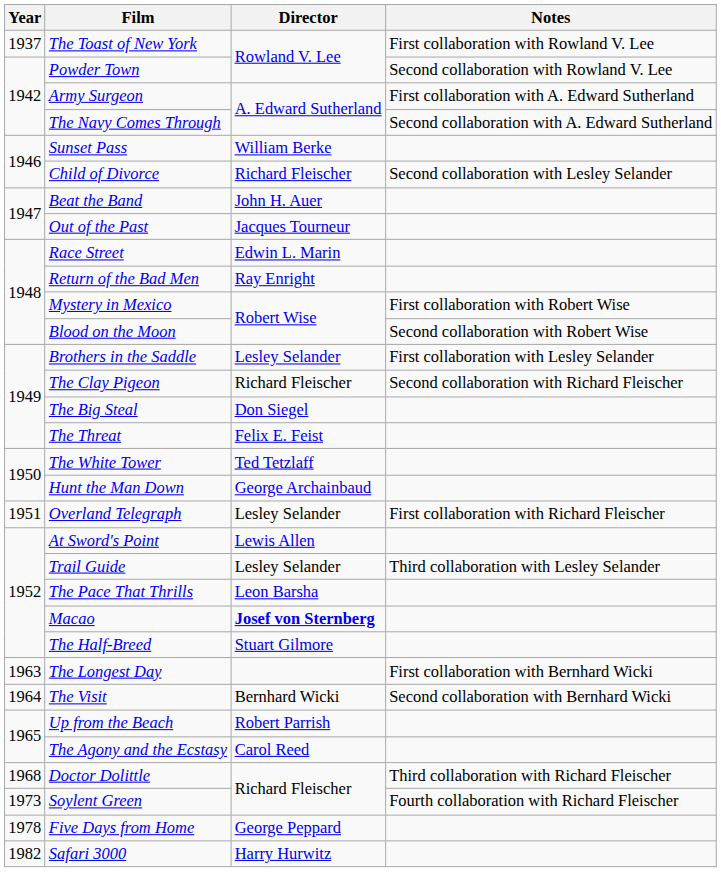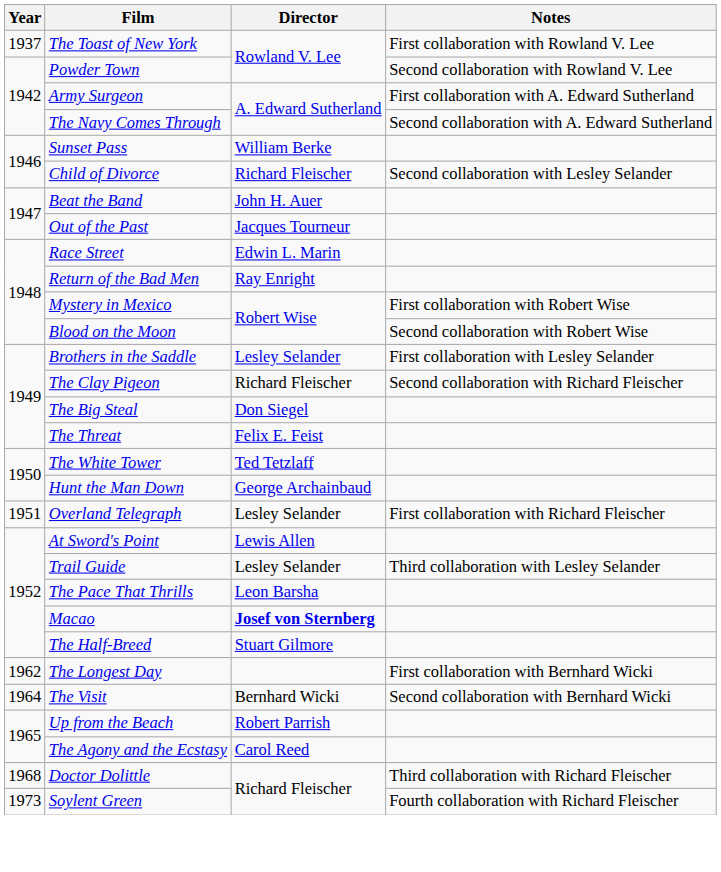 <table class="wikitable">
 <tr>
 <th>Year</th>
 <th>Film</th>
 <th>Director</th>
 <th>Notes</th>
 </tr>
 <tr>
 <td>1937</td>
 <td><em><a href='#'>The Toast of New York</a></em></td>
 <td rowspan=2><a href='#'>Rowland V. Lee</a></td>
 <td>First collaboration with Rowland V. Lee</td>
 </tr>
 <tr>
 <td rowspan=3>1942</td>
 <td><em><a href='#'>Powder Town</a></em></td>
 <td>Second collaboration with Rowland V. Lee</td>
 </tr>
 <tr>
 <td><em><a href='#'>Army Surgeon</a></em></td>
 <td rowspan=2><a href='#'>A. Edward Sutherland</a></td>
 <td>First collaboration with A. Edward Sutherland</td>
 </tr>
 <tr>
 <td><em><a href='#'>The Navy Comes Through</a></em></td>
 <td>Second collaboration with A. Edward Sutherland</td>
 </tr>
 <tr>
 <td rowspan=2>1946</td>
 <td><em><a href='#'>Sunset Pass</a></em></td>
 <td><a href='#'>William Berke</a></td>
 <td></td>
 </tr>
 <tr>
 <td><em><a href='#'>Child of Divorce</a></em></td>
 <td><a href='#'>Richard Fleischer</a></td>
 <td>Second collaboration with Lesley Selander</td>
 </tr>
 <tr>
 <td rowspan=2>1947</td>
 <td><em><a href='#'>Beat the Band</a></em></td>
 <td><a href='#'>John H. Auer</a></td>
 <td></td>
 </tr>
 <tr>
 <td><em><a href='#'>Out of the Past</a></em></td>
 <td><a href='#'>Jacques Tourneur</a></td>
 <td></td>
 </tr>
 <tr>
 <td rowspan=4>1948</td>
 <td><em><a href='#'>Race Street</a></em></td>
 <td><a href='#'>Edwin L. Marin</a></td>
 <td></td>
 </tr>
 <tr>
 <td><em><a href='#'>Return of the Bad Men</a></em></td>
 <td><a href='#'>Ray Enright</a></td>
 <td></td>
 </tr>
 <tr>
 <td><em><a href='#'>Mystery in Mexico</a></em></td>
 <td rowspan=2><a href='#'>Robert Wise</a></td>
 <td>First collaboration with Robert Wise</td>
 </tr>
 <tr>
 <td><em><a href='#'>Blood on the Moon</a></em></td>
 <td>Second collaboration with Robert Wise</td>
 </tr>
 <tr>
 <td rowspan=4>1949</td>
 <td><em><a href='#'>Brothers in the Saddle</a></em></td>
 <td><a href='#'>Lesley Selander</a></td>
 <td>First collaboration with Lesley Selander</td>
 </tr>
 <tr>
 <td><em><a href='#'>The Clay Pigeon</a></em></td>
 <td>Richard Fleischer</td>
 <td>Second collaboration with Richard Fleischer</td>
 </tr>
 <tr>
 <td><em><a href='#'>The Big Steal</a></em></td>
 <td><a href='#'>Don Siegel</a></td>
 <td></td>
 </tr>
 <tr>
 <td><em><a href='#'>The Threat</a></em></td>
 <td><a href='#'>Felix E. Feist</a></td>
 <td></td>
 </tr>
 <tr>
 <td rowspan=2>1950</td>
 <td><em><a href='#'>The White Tower</a></em></td>
 <td><a href='#'>Ted Tetzlaff</a></td>
 <td></td>
 </tr>
 <tr>
 <td><em><a href='#'>Hunt the Man Down</a></em></td>
 <td><a href='#'>George Archainbaud</a></td>
 <td></td>
 </tr>
 <tr>
 <td>1951</td>
 <td><em><a href='#'>Overland Telegraph</a></em></td>
 <td>Lesley Selander</td>
 <td>First collaboration with Richard Fleischer</td>
 </tr>
 <tr>
 <td rowspan=5>1952</td>
 <td><em><a href='#'>At Sword's Point</a></em></td>
 <td><a href='#'>Lewis Allen</a></td>
 <td></td>
 </tr>
 <tr>
 <td><em><a href='#'>Trail Guide</a></em></td>
 <td>Lesley Selander</td>
 <td>Third collaboration with Lesley Selander</td>
 </tr>
 <tr>
 <td><em><a href='#'>The Pace That Thrills</a></em></td>
 <td><a href='#'>Leon Barsha</a></td>
 <td></td>
 </tr>
 <tr>
 <td><em><a href='#'>Macao</a></em></td>
 <td><strong><a href='#'>Josef von Sternberg</a></strong></td>
 <td></td>
 </tr>
 <tr>
 <td><em><a href='#'>The Half-Breed</a></em></td>
 <td><a href='#'>Stuart Gilmore</a></td>
 <td></td>
 </tr>
 <tr>
-<td>1963</td>
+<td>1962</td>
 <td><em><a href='#'>The Longest Day</a></em></td>
 <td></td>
 <td>First collaboration with Bernhard Wicki</td>
 </tr>
 <tr>
 <td>1964</td>
 <td><em><a href='#'>The Visit</a></em></td>
 <td>Bernhard Wicki</td>
 <td>Second collaboration with Bernhard Wicki</td>
 </tr>
 <tr>
 <td rowspan=2>1965</td>
 <td><em><a href='#'>Up from the Beach</a></em></td>
 <td><a href='#'>Robert Parrish</a></td>
 <td></td>
 </tr>
 <tr>
 <td><em><a href='#'>The Agony and the Ecstasy</a></em></td>
 <td><a href='#'>Carol Reed</a></td>
 <td></td>
 </tr>
 <tr>
 <td>1968</td>
 <td><em><a href='#'>Doctor Dolittle</a></em></td>
 <td rowspan=2>Richard Fleischer</td>
 <td>Third collaboration with Richard Fleischer</td>
 </tr>
 <tr>
 <td>1973</td>
 <td><em><a href='#'>Soylent Green</a></em></td>
 <td>Fourth collaboration with Richard Fleischer</td>
 </tr>
-<tr>
-<td>1978</td>
-<td><em><a href='#'>Five Days from Home</a></em></td>
-<td><a href='#'>George Peppard</a></td>
-<td></td>
-</tr>
-<tr>
-<td>1982</td>
-<td><em><a href='#'>Safari 3000</a></em></td>
-<td><a href='#'>Harry Hurwitz</a></td>
-<td></td>
-</tr>
 </table>
